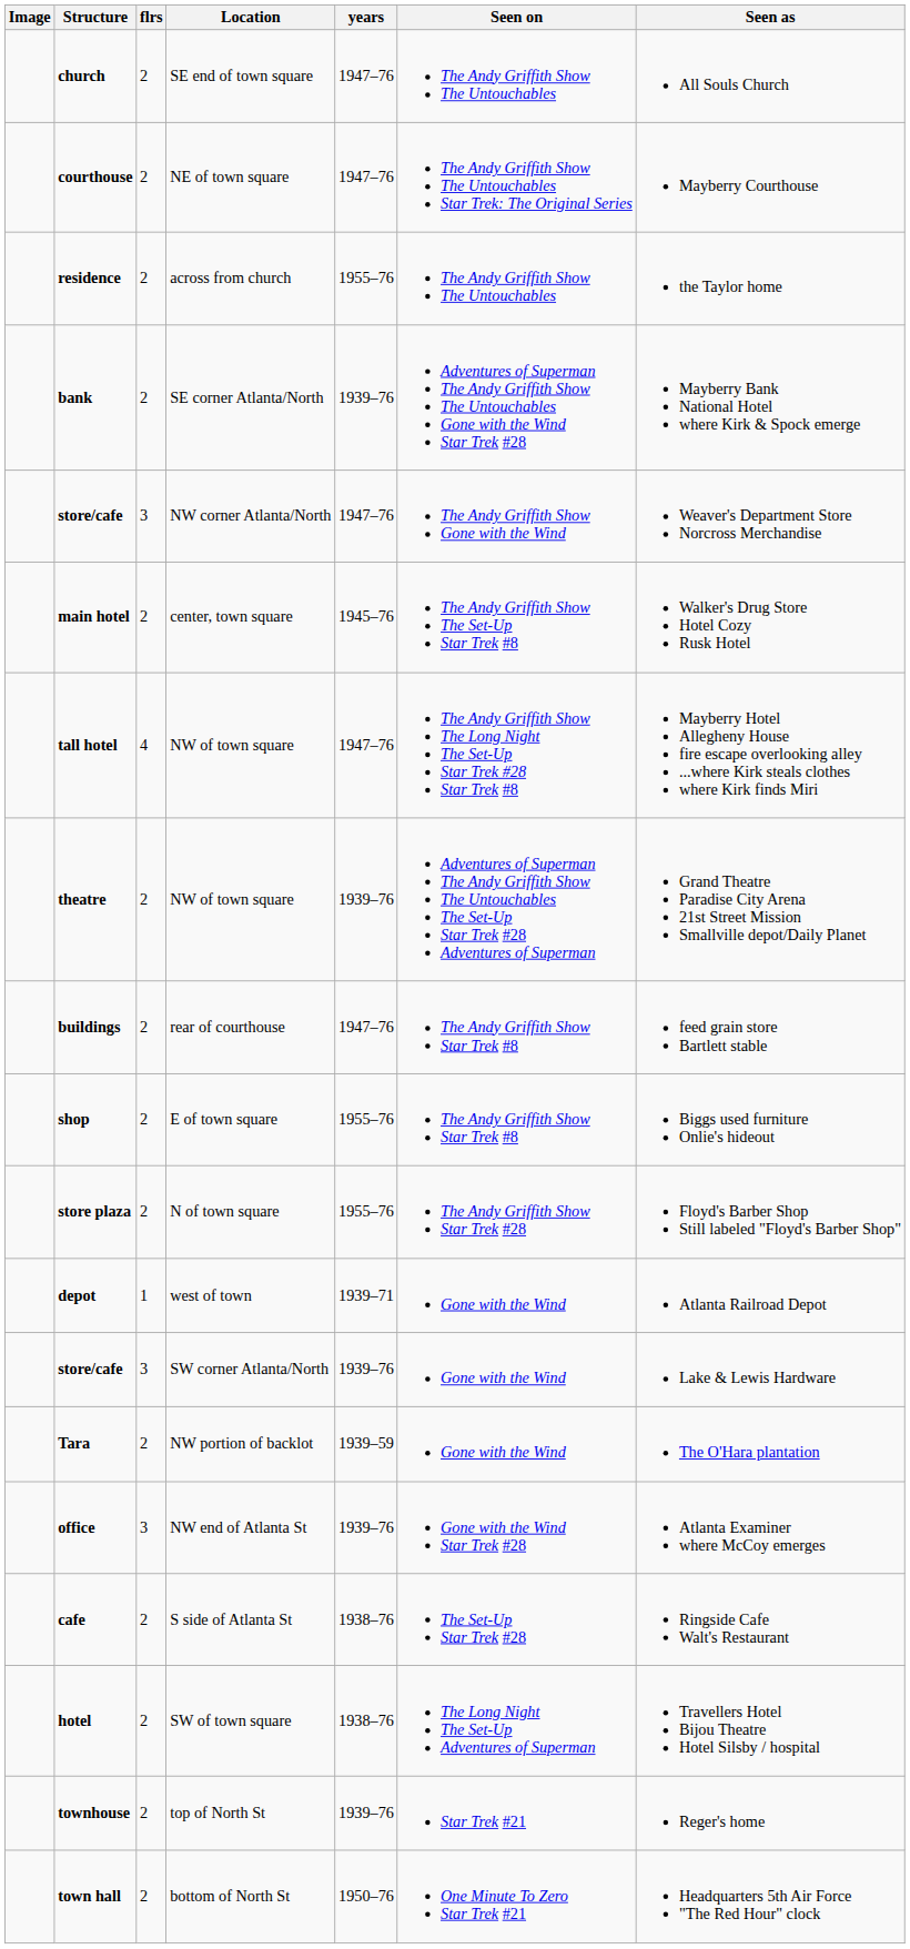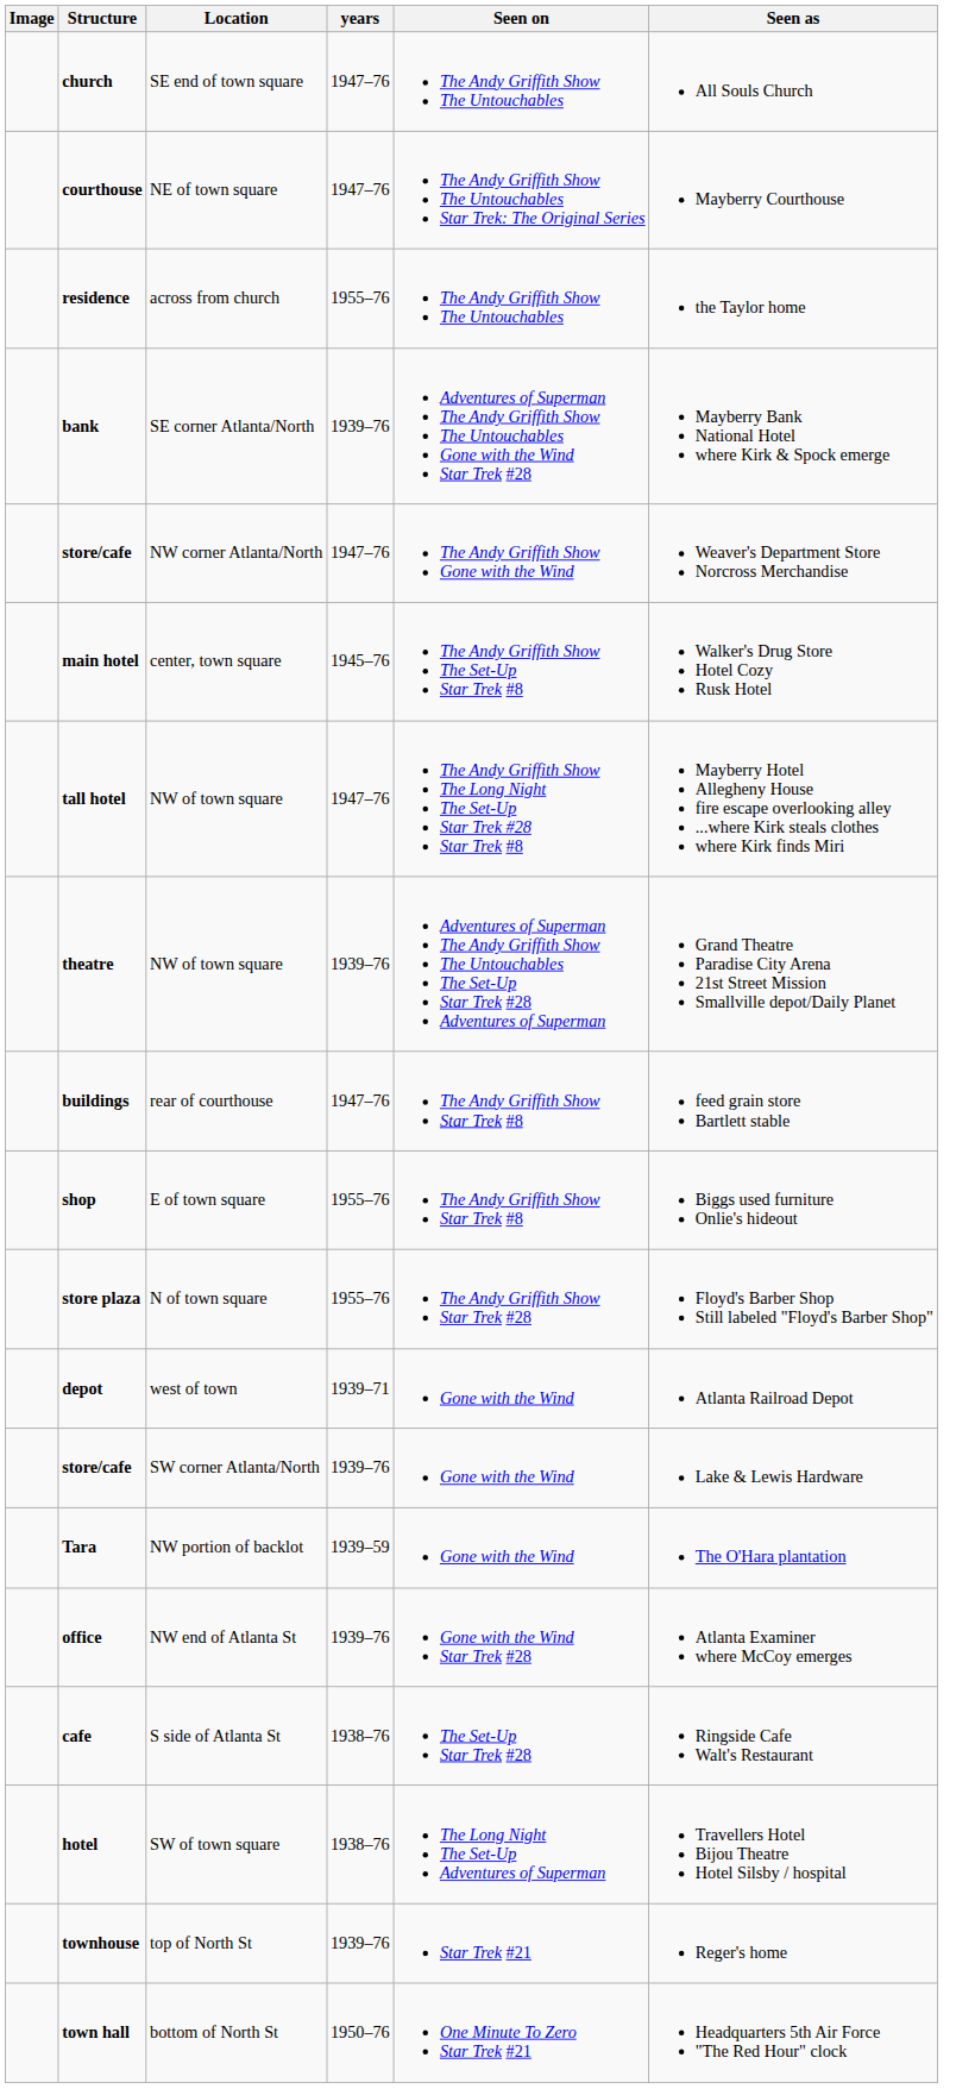 <table class="wikitable">
 <tr>
 <th>Image</th>
 <th>Structure</th>
-<th>flrs</th>
 <th>Location</th>
 <th>years</th>
 <th>Seen on</th>
 <th>Seen as</th>
 </tr>
 <tr>
 <td></td>
 <td><strong>church</strong></td>
-<td>2</td>
 <td>SE end of town square</td>
 <td>1947–76</td>
 <td><br><ul><li><em><a href='#'>The Andy Griffith Show</a></em></li><li><em><a href='#'>The Untouchables</a></em></li></ul></td>
 <td><br><ul><li>All Souls Church</li></ul></td>
 </tr>
 <tr>
 <td></td>
 <td><strong>courthouse</strong></td>
-<td>2</td>
 <td>NE of town square</td>
 <td>1947–76</td>
 <td><br><ul><li><em><a href='#'>The Andy Griffith Show</a></em></li><li><em><a href='#'>The Untouchables</a></em></li><li><em><a href='#'>Star Trek: The Original Series</a></em></li></ul></td>
 <td><br><ul><li>Mayberry Courthouse</li></ul></td>
 </tr>
 <tr>
 <td></td>
 <td><strong>residence</strong></td>
-<td>2</td>
 <td>across from church</td>
 <td>1955–76</td>
 <td><br><ul><li><em><a href='#'>The Andy Griffith Show</a></em></li><li><em><a href='#'>The Untouchables</a></em></li></ul></td>
 <td><br><ul><li>the Taylor home</li></ul></td>
 </tr>
 <tr>
 <td></td>
 <td><strong>bank</strong></td>
-<td>2</td>
 <td>SE corner Atlanta/North</td>
 <td>1939–76</td>
 <td><br><ul><li><em><a href='#'>Adventures of Superman</a></em></li><li><em><a href='#'>The Andy Griffith Show</a></em></li><li><em><a href='#'>The Untouchables</a></em></li><li><em><a href='#'>Gone with the Wind</a></em></li><li><em><a href='#'>Star Trek</a></em> <a href='#'>#28</a></li></ul></td>
 <td><br><ul><li>Mayberry Bank</li><li>National Hotel</li><li>where Kirk & Spock emerge</li></ul></td>
 </tr>
 <tr>
 <td></td>
 <td><strong>store/cafe</strong></td>
-<td>3</td>
 <td>NW corner Atlanta/North</td>
 <td>1947–76</td>
 <td><br><ul><li><em><a href='#'>The Andy Griffith Show</a></em></li><li><em><a href='#'>Gone with the Wind</a></em></li></ul></td>
 <td><br><ul><li>Weaver's Department Store</li><li>Norcross Merchandise</li></ul></td>
 </tr>
 <tr>
 <td></td>
 <td><strong>main hotel</strong></td>
-<td>2</td>
 <td>center, town square</td>
 <td>1945–76</td>
 <td><br><ul><li><em><a href='#'>The Andy Griffith Show</a></em></li><li><em><a href='#'>The Set-Up</a></em></li><li><em><a href='#'>Star Trek</a></em> <a href='#'>#8</a></li></ul></td>
 <td><br><ul><li>Walker's Drug Store</li><li>Hotel Cozy</li><li>Rusk Hotel</li></ul></td>
 </tr>
 <tr>
 <td></td>
 <td><strong>tall hotel</strong></td>
-<td>4</td>
 <td>NW of town square</td>
 <td>1947–76</td>
 <td><br><ul><li><em><a href='#'>The Andy Griffith Show</a></em></li><li><em><a href='#'>The Long Night</a></em></li><li><em><a href='#'>The Set-Up</a></em></li><li><em><a href='#'>Star Trek #28</a></em></li><li><em><a href='#'>Star Trek</a></em> <a href='#'>#8</a></li></ul></td>
 <td><br><ul><li>Mayberry Hotel</li><li>Allegheny House</li><li>fire escape overlooking alley</li><li>...where Kirk steals clothes</li><li>where Kirk finds Miri</li></ul></td>
 </tr>
 <tr>
 <td></td>
 <td><strong>theatre</strong></td>
-<td>2</td>
 <td>NW of town square</td>
 <td>1939–76</td>
 <td><br><ul><li><em><a href='#'>Adventures of Superman</a></em></li><li><em><a href='#'>The Andy Griffith Show</a></em></li><li><em><a href='#'>The Untouchables</a></em></li><li><em><a href='#'>The Set-Up</a></em></li><li><em><a href='#'>Star Trek</a></em> <a href='#'>#28</a></li><li><em><a href='#'>Adventures of Superman</a></em></li></ul></td>
 <td><br><ul><li>Grand Theatre</li><li>Paradise City Arena</li><li>21st Street Mission</li><li>Smallville depot/Daily Planet</li></ul></td>
 </tr>
 <tr>
 <td></td>
 <td><strong>buildings</strong></td>
-<td>2</td>
 <td>rear of courthouse</td>
 <td>1947–76</td>
 <td><br><ul><li><em><a href='#'>The Andy Griffith Show</a></em></li><li><em><a href='#'>Star Trek</a></em> <a href='#'>#8</a></li></ul></td>
 <td><br><ul><li>feed grain store</li><li>Bartlett stable</li></ul></td>
 </tr>
 <tr>
 <td></td>
 <td><strong>shop</strong></td>
-<td>2</td>
 <td>E of town square</td>
 <td>1955–76</td>
 <td><br><ul><li><em><a href='#'>The Andy Griffith Show</a></em></li><li><em><a href='#'>Star Trek</a></em> <a href='#'>#8</a></li></ul></td>
 <td><br><ul><li>Biggs used furniture</li><li>Onlie's hideout</li></ul></td>
 </tr>
 <tr>
 <td></td>
 <td><strong>store plaza</strong></td>
-<td>2</td>
 <td>N of town square</td>
 <td>1955–76</td>
 <td><br><ul><li><em><a href='#'>The Andy Griffith Show</a></em></li><li><em><a href='#'>Star Trek</a></em> <a href='#'>#28</a></li></ul></td>
 <td><br><ul><li>Floyd's Barber Shop</li><li>Still labeled "Floyd's Barber Shop"</li></ul></td>
 </tr>
 <tr>
 <td></td>
 <td><strong>depot</strong></td>
-<td>1</td>
 <td>west of town</td>
 <td>1939–71</td>
 <td><br><ul><li><em><a href='#'>Gone with the Wind</a></em></li></ul></td>
 <td><br><ul><li>Atlanta Railroad Depot</li></ul></td>
 </tr>
 <tr>
 <td></td>
 <td><strong>store/cafe</strong></td>
-<td>3</td>
 <td>SW corner Atlanta/North</td>
 <td>1939–76</td>
 <td><br><ul><li><em><a href='#'>Gone with the Wind</a></em></li></ul></td>
 <td><br><ul><li>Lake & Lewis Hardware</li></ul></td>
 </tr>
 <tr>
 <td></td>
 <td><strong>Tara</strong></td>
-<td>2</td>
 <td>NW portion of backlot</td>
 <td>1939–59</td>
 <td><br><ul><li><em><a href='#'>Gone with the Wind</a></em></li></ul></td>
 <td><br><ul><li><a href='#'>The O'Hara plantation</a></li></ul></td>
 </tr>
 <tr>
 <td></td>
 <td><strong>office</strong></td>
-<td>3</td>
 <td>NW end of Atlanta St</td>
 <td>1939–76</td>
 <td><br><ul><li><em><a href='#'>Gone with the Wind</a></em></li><li><em><a href='#'>Star Trek</a></em> <a href='#'>#28</a></li></ul></td>
 <td><br><ul><li>Atlanta Examiner</li><li>where McCoy emerges</li></ul></td>
 </tr>
 <tr>
 <td></td>
 <td><strong>cafe</strong></td>
-<td>2</td>
 <td>S side of Atlanta St</td>
 <td>1938–76</td>
 <td><br><ul><li><em><a href='#'>The Set-Up</a></em></li><li><em><a href='#'>Star Trek</a></em> <a href='#'>#28</a></li></ul></td>
 <td><br><ul><li>Ringside Cafe</li><li>Walt's Restaurant</li></ul></td>
 </tr>
 <tr>
 <td></td>
 <td><strong>hotel</strong></td>
-<td>2</td>
 <td>SW of town square</td>
 <td>1938–76</td>
 <td><br><ul><li><em><a href='#'>The Long Night</a></em></li><li><em><a href='#'>The Set-Up</a></em></li><li><em><a href='#'>Adventures of Superman</a></em></li></ul></td>
 <td><br><ul><li>Travellers Hotel</li><li>Bijou Theatre</li><li>Hotel Silsby / hospital</li></ul></td>
 </tr>
 <tr>
 <td></td>
 <td><strong>townhouse</strong></td>
-<td>2</td>
 <td>top of North St</td>
 <td>1939–76</td>
 <td><br><ul><li><em><a href='#'>Star Trek</a></em> <a href='#'>#21</a></li></ul></td>
 <td><br><ul><li>Reger's home</li></ul></td>
 </tr>
 <tr>
 <td></td>
 <td><strong>town hall</strong></td>
-<td>2</td>
 <td>bottom of North St</td>
 <td>1950–76</td>
 <td><br><ul><li><em><a href='#'>One Minute To Zero</a></em></li><li><em><a href='#'>Star Trek</a></em> <a href='#'>#21</a></li></ul></td>
 <td><br><ul><li>Headquarters 5th Air Force</li><li>"The Red Hour" clock</li></ul></td>
 </tr>
 </table>
